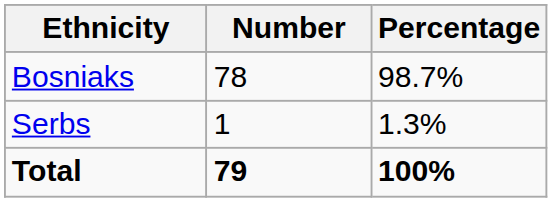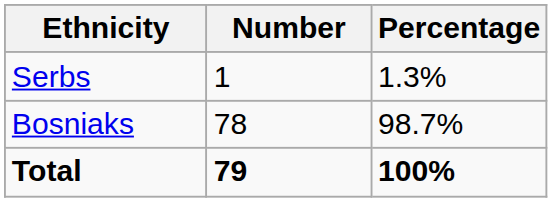 <table class="wikitable">
 <tr>
 <th width="100px">Ethnicity</th>
 <th width="80px">Number</th>
 <th width="80px">Percentage</th>
 </tr>
 <tr>
+<td><a href='#'>Serbs</a></td>
+<td>1</td>
+<td>1.3%</td>
+</tr>
+<tr>
 <td><a href='#'>Bosniaks</a></td>
 <td>78</td>
 <td>98.7%</td>
-</tr>
-<tr>
-<td><a href='#'>Serbs</a></td>
-<td>1</td>
-<td>1.3%</td>
 </tr>
 <tr>
 <td><strong>Total</strong></td>
 <td><strong>79</strong></td>
 <td><strong>100%</strong></td>
 </tr>
 </table>
